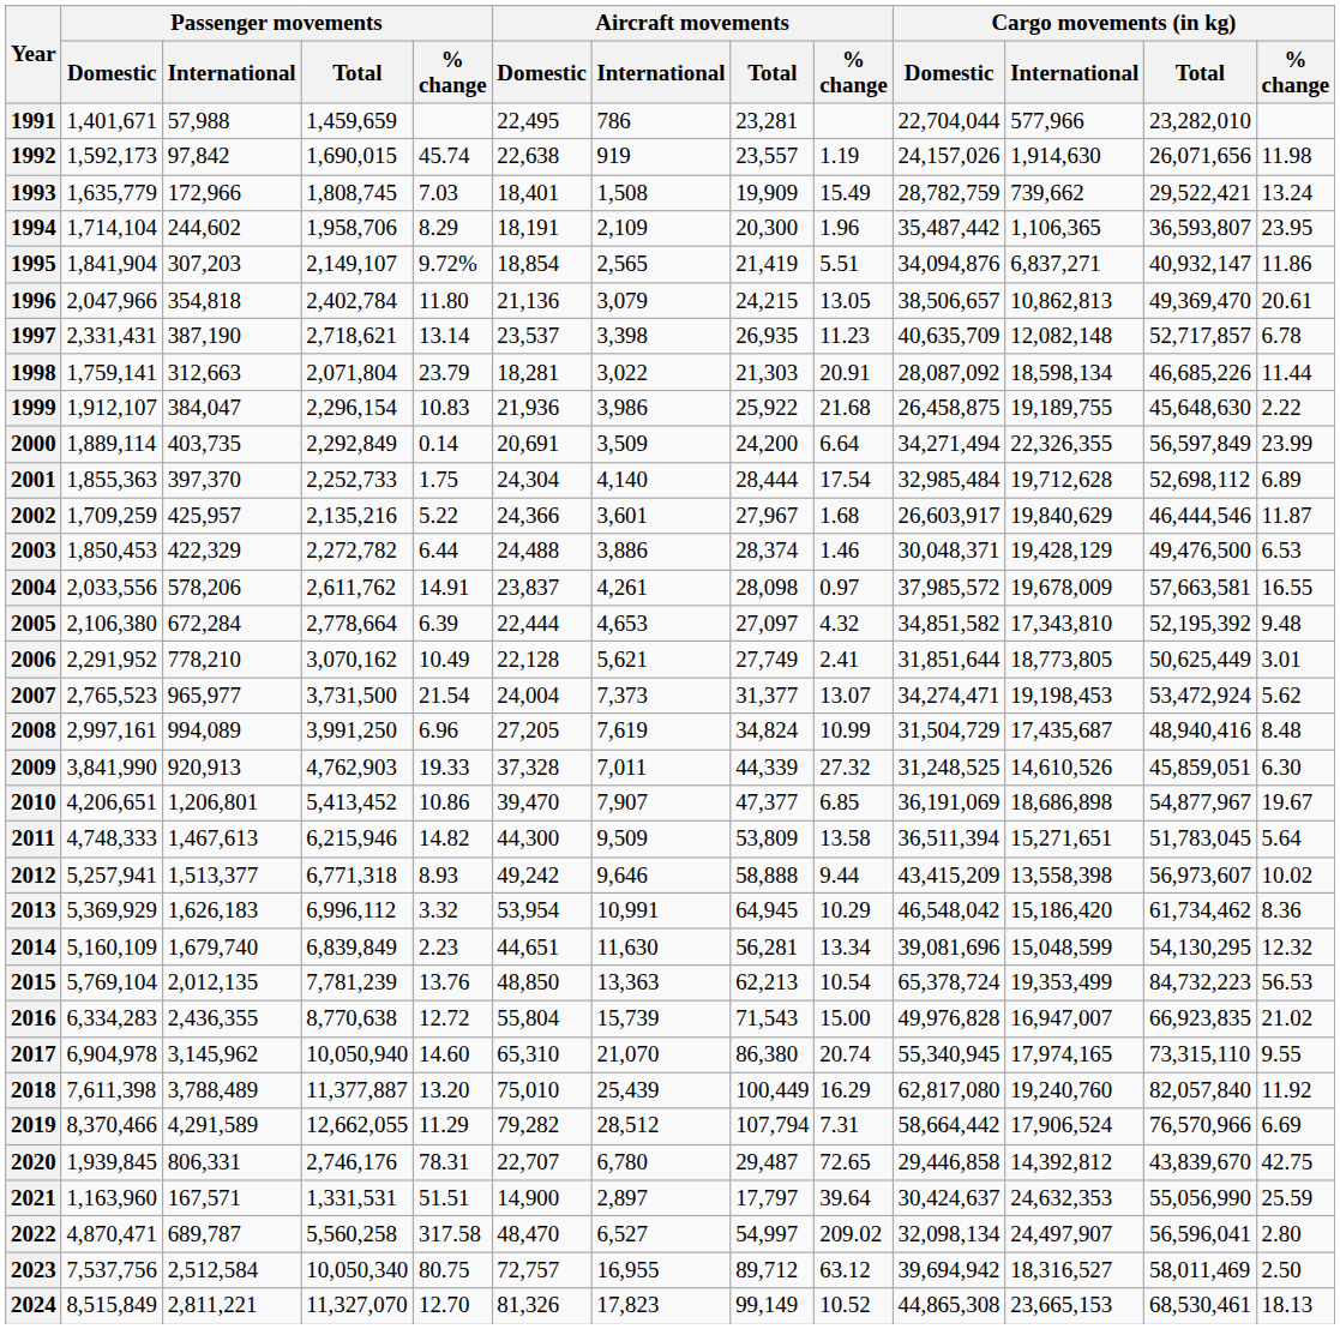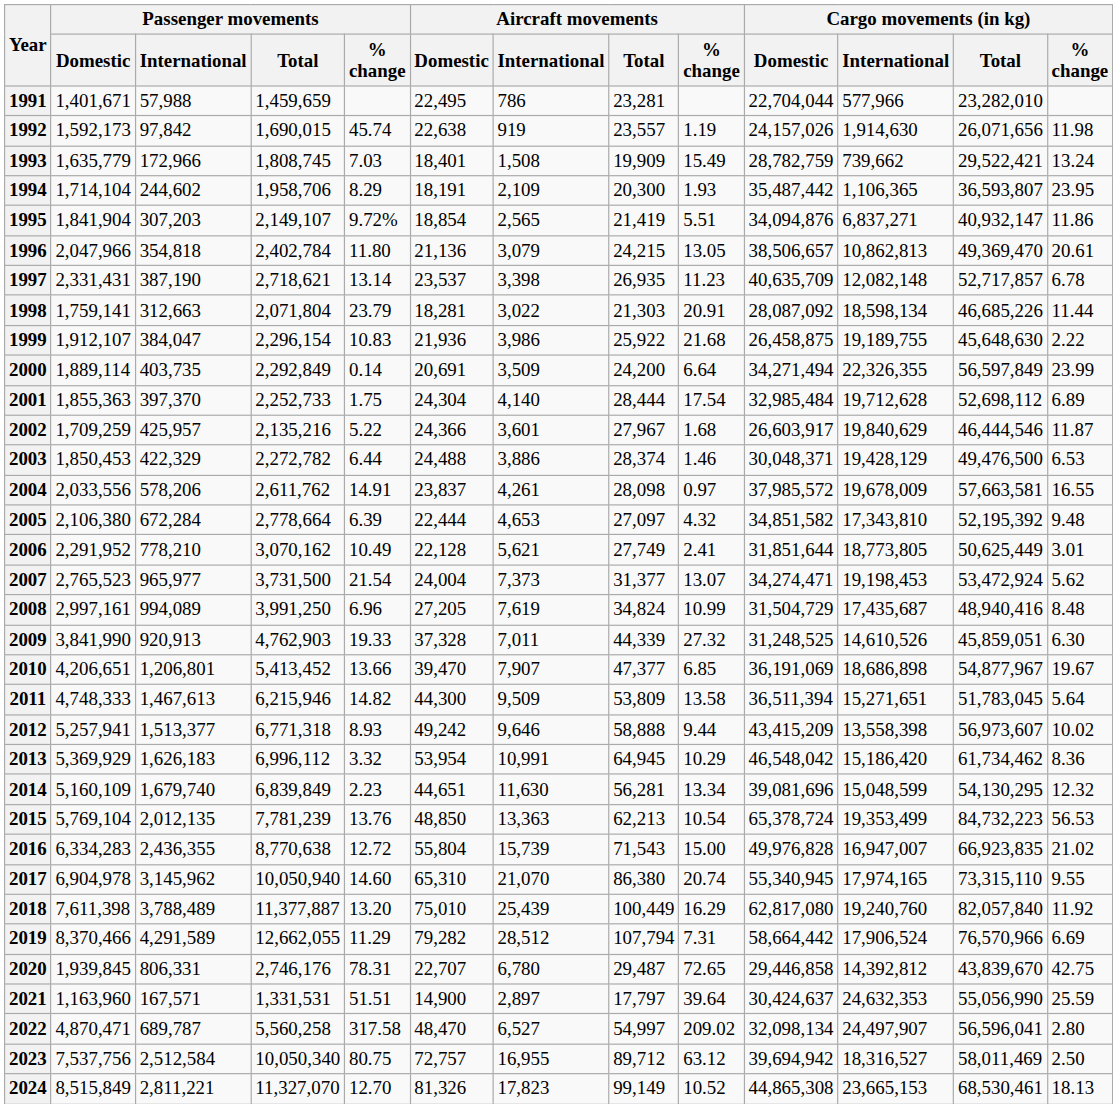 <table class="wikitable sortable">
 <tr>
 <th rowspan="2">Year</th>
 <th colspan="4">Passenger movements</th>
 <th colspan="4">Aircraft movements</th>
 <th colspan="4">Cargo movements (in kg)</th>
 </tr>
 <tr>
 <th>Domestic</th>
 <th>International</th>
 <th>Total</th>
 <th>% change</th>
 <th>Domestic</th>
 <th>International</th>
 <th>Total</th>
 <th>% change</th>
 <th>Domestic</th>
 <th>International</th>
 <th>Total</th>
 <th>% change</th>
 </tr>
 <tr>
 <th>1991</th>
 <td>1,401,671</td>
 <td>57,988</td>
 <td>1,459,659</td>
 <td></td>
 <td>22,495</td>
 <td>786</td>
 <td>23,281</td>
 <td></td>
 <td>22,704,044</td>
 <td>577,966</td>
 <td>23,282,010</td>
 <td></td>
 </tr>
 <tr>
 <th>1992</th>
 <td>1,592,173</td>
 <td>97,842</td>
 <td>1,690,015</td>
 <td> 45.74</td>
 <td>22,638</td>
 <td>919</td>
 <td>23,557</td>
 <td> 1.19</td>
 <td>24,157,026</td>
 <td>1,914,630</td>
 <td>26,071,656</td>
 <td> 11.98</td>
 </tr>
 <tr>
 <th>1993</th>
 <td>1,635,779</td>
 <td>172,966</td>
 <td>1,808,745</td>
 <td> 7.03</td>
 <td>18,401</td>
 <td>1,508</td>
 <td>19,909</td>
 <td> 15.49</td>
 <td>28,782,759</td>
 <td>739,662</td>
 <td>29,522,421</td>
 <td> 13.24</td>
 </tr>
 <tr>
 <th>1994</th>
 <td>1,714,104</td>
 <td>244,602</td>
 <td>1,958,706</td>
 <td> 8.29</td>
 <td>18,191</td>
 <td>2,109</td>
 <td>20,300</td>
-<td> 1.96</td>
+<td> 1.93</td>
 <td>35,487,442</td>
 <td>1,106,365</td>
 <td>36,593,807</td>
 <td> 23.95</td>
 </tr>
 <tr>
 <th>1995</th>
 <td>1,841,904</td>
 <td>307,203</td>
 <td>2,149,107</td>
 <td> 9.72%</td>
 <td>18,854</td>
 <td>2,565</td>
 <td>21,419</td>
 <td> 5.51</td>
 <td>34,094,876</td>
 <td>6,837,271</td>
 <td>40,932,147</td>
 <td> 11.86</td>
 </tr>
 <tr>
 <th>1996</th>
 <td>2,047,966</td>
 <td>354,818</td>
 <td>2,402,784</td>
 <td> 11.80</td>
 <td>21,136</td>
 <td>3,079</td>
 <td>24,215</td>
 <td> 13.05</td>
 <td>38,506,657</td>
 <td>10,862,813</td>
 <td>49,369,470</td>
 <td> 20.61</td>
 </tr>
 <tr>
 <th>1997</th>
 <td>2,331,431</td>
 <td>387,190</td>
 <td>2,718,621</td>
 <td> 13.14</td>
 <td>23,537</td>
 <td>3,398</td>
 <td>26,935</td>
 <td> 11.23</td>
 <td>40,635,709</td>
 <td>12,082,148</td>
 <td>52,717,857</td>
 <td> 6.78</td>
 </tr>
 <tr>
 <th>1998</th>
 <td>1,759,141</td>
 <td>312,663</td>
 <td>2,071,804</td>
 <td> 23.79</td>
 <td>18,281</td>
 <td>3,022</td>
 <td>21,303</td>
 <td> 20.91</td>
 <td>28,087,092</td>
 <td>18,598,134</td>
 <td>46,685,226</td>
 <td> 11.44</td>
 </tr>
 <tr>
 <th>1999</th>
 <td>1,912,107</td>
 <td>384,047</td>
 <td>2,296,154</td>
 <td> 10.83</td>
 <td>21,936</td>
 <td>3,986</td>
 <td>25,922</td>
 <td> 21.68</td>
 <td>26,458,875</td>
 <td>19,189,755</td>
 <td>45,648,630</td>
 <td> 2.22</td>
 </tr>
 <tr>
 <th>2000</th>
 <td>1,889,114</td>
 <td>403,735</td>
 <td>2,292,849</td>
 <td> 0.14</td>
 <td>20,691</td>
 <td>3,509</td>
 <td>24,200</td>
 <td> 6.64</td>
 <td>34,271,494</td>
 <td>22,326,355</td>
 <td>56,597,849</td>
 <td> 23.99</td>
 </tr>
 <tr>
 <th>2001</th>
 <td>1,855,363</td>
 <td>397,370</td>
 <td>2,252,733</td>
 <td> 1.75</td>
 <td>24,304</td>
 <td>4,140</td>
 <td>28,444</td>
 <td> 17.54</td>
 <td>32,985,484</td>
 <td>19,712,628</td>
 <td>52,698,112</td>
 <td> 6.89</td>
 </tr>
 <tr>
 <th>2002</th>
 <td>1,709,259</td>
 <td>425,957</td>
 <td>2,135,216</td>
 <td> 5.22</td>
 <td>24,366</td>
 <td>3,601</td>
 <td>27,967</td>
 <td> 1.68</td>
 <td>26,603,917</td>
 <td>19,840,629</td>
 <td>46,444,546</td>
 <td> 11.87</td>
 </tr>
 <tr>
 <th>2003</th>
 <td>1,850,453</td>
 <td>422,329</td>
 <td>2,272,782</td>
 <td> 6.44</td>
 <td>24,488</td>
 <td>3,886</td>
 <td>28,374</td>
 <td> 1.46</td>
 <td>30,048,371</td>
 <td>19,428,129</td>
 <td>49,476,500</td>
 <td> 6.53</td>
 </tr>
 <tr>
 <th>2004</th>
 <td>2,033,556</td>
 <td>578,206</td>
 <td>2,611,762</td>
 <td> 14.91</td>
 <td>23,837</td>
 <td>4,261</td>
 <td>28,098</td>
 <td> 0.97</td>
 <td>37,985,572</td>
 <td>19,678,009</td>
 <td>57,663,581</td>
 <td> 16.55</td>
 </tr>
 <tr>
 <th>2005</th>
 <td>2,106,380</td>
 <td>672,284</td>
 <td>2,778,664</td>
 <td> 6.39</td>
 <td>22,444</td>
 <td>4,653</td>
 <td>27,097</td>
 <td> 4.32</td>
 <td>34,851,582</td>
 <td>17,343,810</td>
 <td>52,195,392</td>
 <td> 9.48</td>
 </tr>
 <tr>
 <th>2006</th>
 <td>2,291,952</td>
 <td>778,210</td>
 <td>3,070,162</td>
 <td> 10.49</td>
 <td>22,128</td>
 <td>5,621</td>
 <td>27,749</td>
 <td> 2.41</td>
 <td>31,851,644</td>
 <td>18,773,805</td>
 <td>50,625,449</td>
 <td> 3.01</td>
 </tr>
 <tr>
 <th>2007</th>
 <td>2,765,523</td>
 <td>965,977</td>
 <td>3,731,500</td>
 <td> 21.54</td>
 <td>24,004</td>
 <td>7,373</td>
 <td>31,377</td>
 <td> 13.07</td>
 <td>34,274,471</td>
 <td>19,198,453</td>
 <td>53,472,924</td>
 <td> 5.62</td>
 </tr>
 <tr>
 <th>2008</th>
 <td>2,997,161</td>
 <td>994,089</td>
 <td>3,991,250</td>
 <td> 6.96</td>
 <td>27,205</td>
 <td>7,619</td>
 <td>34,824</td>
 <td> 10.99</td>
 <td>31,504,729</td>
 <td>17,435,687</td>
 <td>48,940,416</td>
 <td> 8.48</td>
 </tr>
 <tr>
 <th>2009</th>
 <td>3,841,990</td>
 <td>920,913</td>
 <td>4,762,903</td>
 <td> 19.33</td>
 <td>37,328</td>
 <td>7,011</td>
 <td>44,339</td>
 <td> 27.32</td>
 <td>31,248,525</td>
 <td>14,610,526</td>
 <td>45,859,051</td>
 <td> 6.30</td>
 </tr>
 <tr>
 <th>2010</th>
 <td>4,206,651</td>
 <td>1,206,801</td>
 <td>5,413,452</td>
-<td> 10.86</td>
+<td> 13.66</td>
 <td>39,470</td>
 <td>7,907</td>
 <td>47,377</td>
 <td> 6.85</td>
 <td>36,191,069</td>
 <td>18,686,898</td>
 <td>54,877,967</td>
 <td> 19.67</td>
 </tr>
 <tr>
 <th>2011</th>
 <td>4,748,333</td>
 <td>1,467,613</td>
 <td>6,215,946</td>
 <td> 14.82</td>
 <td>44,300</td>
 <td>9,509</td>
 <td>53,809</td>
 <td> 13.58</td>
 <td>36,511,394</td>
 <td>15,271,651</td>
 <td>51,783,045</td>
 <td> 5.64</td>
 </tr>
 <tr>
 <th>2012</th>
 <td>5,257,941</td>
 <td>1,513,377</td>
 <td>6,771,318</td>
 <td> 8.93</td>
 <td>49,242</td>
 <td>9,646</td>
 <td>58,888</td>
 <td> 9.44</td>
 <td>43,415,209</td>
 <td>13,558,398</td>
 <td>56,973,607</td>
 <td> 10.02</td>
 </tr>
 <tr>
 <th>2013</th>
 <td>5,369,929</td>
 <td>1,626,183</td>
 <td>6,996,112</td>
 <td> 3.32</td>
 <td>53,954</td>
 <td>10,991</td>
 <td>64,945</td>
 <td> 10.29</td>
 <td>46,548,042</td>
 <td>15,186,420</td>
 <td>61,734,462</td>
 <td> 8.36</td>
 </tr>
 <tr>
 <th>2014</th>
 <td>5,160,109</td>
 <td>1,679,740</td>
 <td>6,839,849</td>
 <td> 2.23</td>
 <td>44,651</td>
 <td>11,630</td>
 <td>56,281</td>
 <td> 13.34</td>
 <td>39,081,696</td>
 <td>15,048,599</td>
 <td>54,130,295</td>
 <td> 12.32</td>
 </tr>
 <tr>
 <th>2015</th>
 <td>5,769,104</td>
 <td>2,012,135</td>
 <td>7,781,239</td>
 <td> 13.76</td>
 <td>48,850</td>
 <td>13,363</td>
 <td>62,213</td>
 <td> 10.54</td>
 <td>65,378,724</td>
 <td>19,353,499</td>
 <td>84,732,223</td>
 <td> 56.53</td>
 </tr>
 <tr>
 <th>2016</th>
 <td>6,334,283</td>
 <td>2,436,355</td>
 <td>8,770,638</td>
 <td> 12.72</td>
 <td>55,804</td>
 <td>15,739</td>
 <td>71,543</td>
 <td> 15.00</td>
 <td>49,976,828</td>
 <td>16,947,007</td>
 <td>66,923,835</td>
 <td> 21.02</td>
 </tr>
 <tr>
 <th>2017</th>
 <td>6,904,978</td>
 <td>3,145,962</td>
 <td>10,050,940</td>
 <td> 14.60</td>
 <td>65,310</td>
 <td>21,070</td>
 <td>86,380</td>
 <td> 20.74</td>
 <td>55,340,945</td>
 <td>17,974,165</td>
 <td>73,315,110</td>
 <td> 9.55</td>
 </tr>
 <tr>
 <th>2018</th>
 <td>7,611,398</td>
 <td>3,788,489</td>
 <td>11,377,887</td>
 <td> 13.20</td>
 <td>75,010</td>
 <td>25,439</td>
 <td>100,449</td>
 <td> 16.29</td>
 <td>62,817,080</td>
 <td>19,240,760</td>
 <td>82,057,840</td>
 <td> 11.92</td>
 </tr>
 <tr>
 <th>2019</th>
 <td>8,370,466</td>
 <td>4,291,589</td>
 <td>12,662,055</td>
 <td> 11.29</td>
 <td>79,282</td>
 <td>28,512</td>
 <td>107,794</td>
 <td> 7.31</td>
 <td>58,664,442</td>
 <td>17,906,524</td>
 <td>76,570,966</td>
 <td> 6.69</td>
 </tr>
 <tr>
 <th>2020</th>
 <td>1,939,845</td>
 <td>806,331</td>
 <td>2,746,176</td>
 <td> 78.31</td>
 <td>22,707</td>
 <td>6,780</td>
 <td>29,487</td>
 <td> 72.65</td>
 <td>29,446,858</td>
 <td>14,392,812</td>
 <td>43,839,670</td>
 <td> 42.75</td>
 </tr>
 <tr>
 <th>2021</th>
 <td>1,163,960</td>
 <td>167,571</td>
 <td>1,331,531</td>
 <td> 51.51</td>
 <td>14,900</td>
 <td>2,897</td>
 <td>17,797</td>
 <td> 39.64</td>
 <td>30,424,637</td>
 <td>24,632,353</td>
 <td>55,056,990</td>
 <td> 25.59</td>
 </tr>
 <tr>
 <th>2022</th>
 <td>4,870,471</td>
 <td>689,787</td>
 <td>5,560,258</td>
 <td> 317.58</td>
 <td>48,470</td>
 <td>6,527</td>
 <td>54,997</td>
 <td> 209.02</td>
 <td>32,098,134</td>
 <td>24,497,907</td>
 <td>56,596,041</td>
 <td> 2.80</td>
 </tr>
 <tr>
 <th>2023</th>
 <td>7,537,756</td>
 <td>2,512,584</td>
 <td>10,050,340</td>
 <td> 80.75</td>
 <td>72,757</td>
 <td>16,955</td>
 <td>89,712</td>
 <td> 63.12</td>
 <td>39,694,942</td>
 <td>18,316,527</td>
 <td>58,011,469</td>
 <td> 2.50</td>
 </tr>
 <tr>
 <th>2024</th>
 <td>8,515,849</td>
 <td>2,811,221</td>
 <td>11,327,070</td>
 <td> 12.70</td>
 <td>81,326</td>
 <td>17,823</td>
 <td>99,149</td>
 <td> 10.52</td>
 <td>44,865,308</td>
 <td>23,665,153</td>
 <td>68,530,461</td>
 <td> 18.13</td>
 </tr>
 </table>
